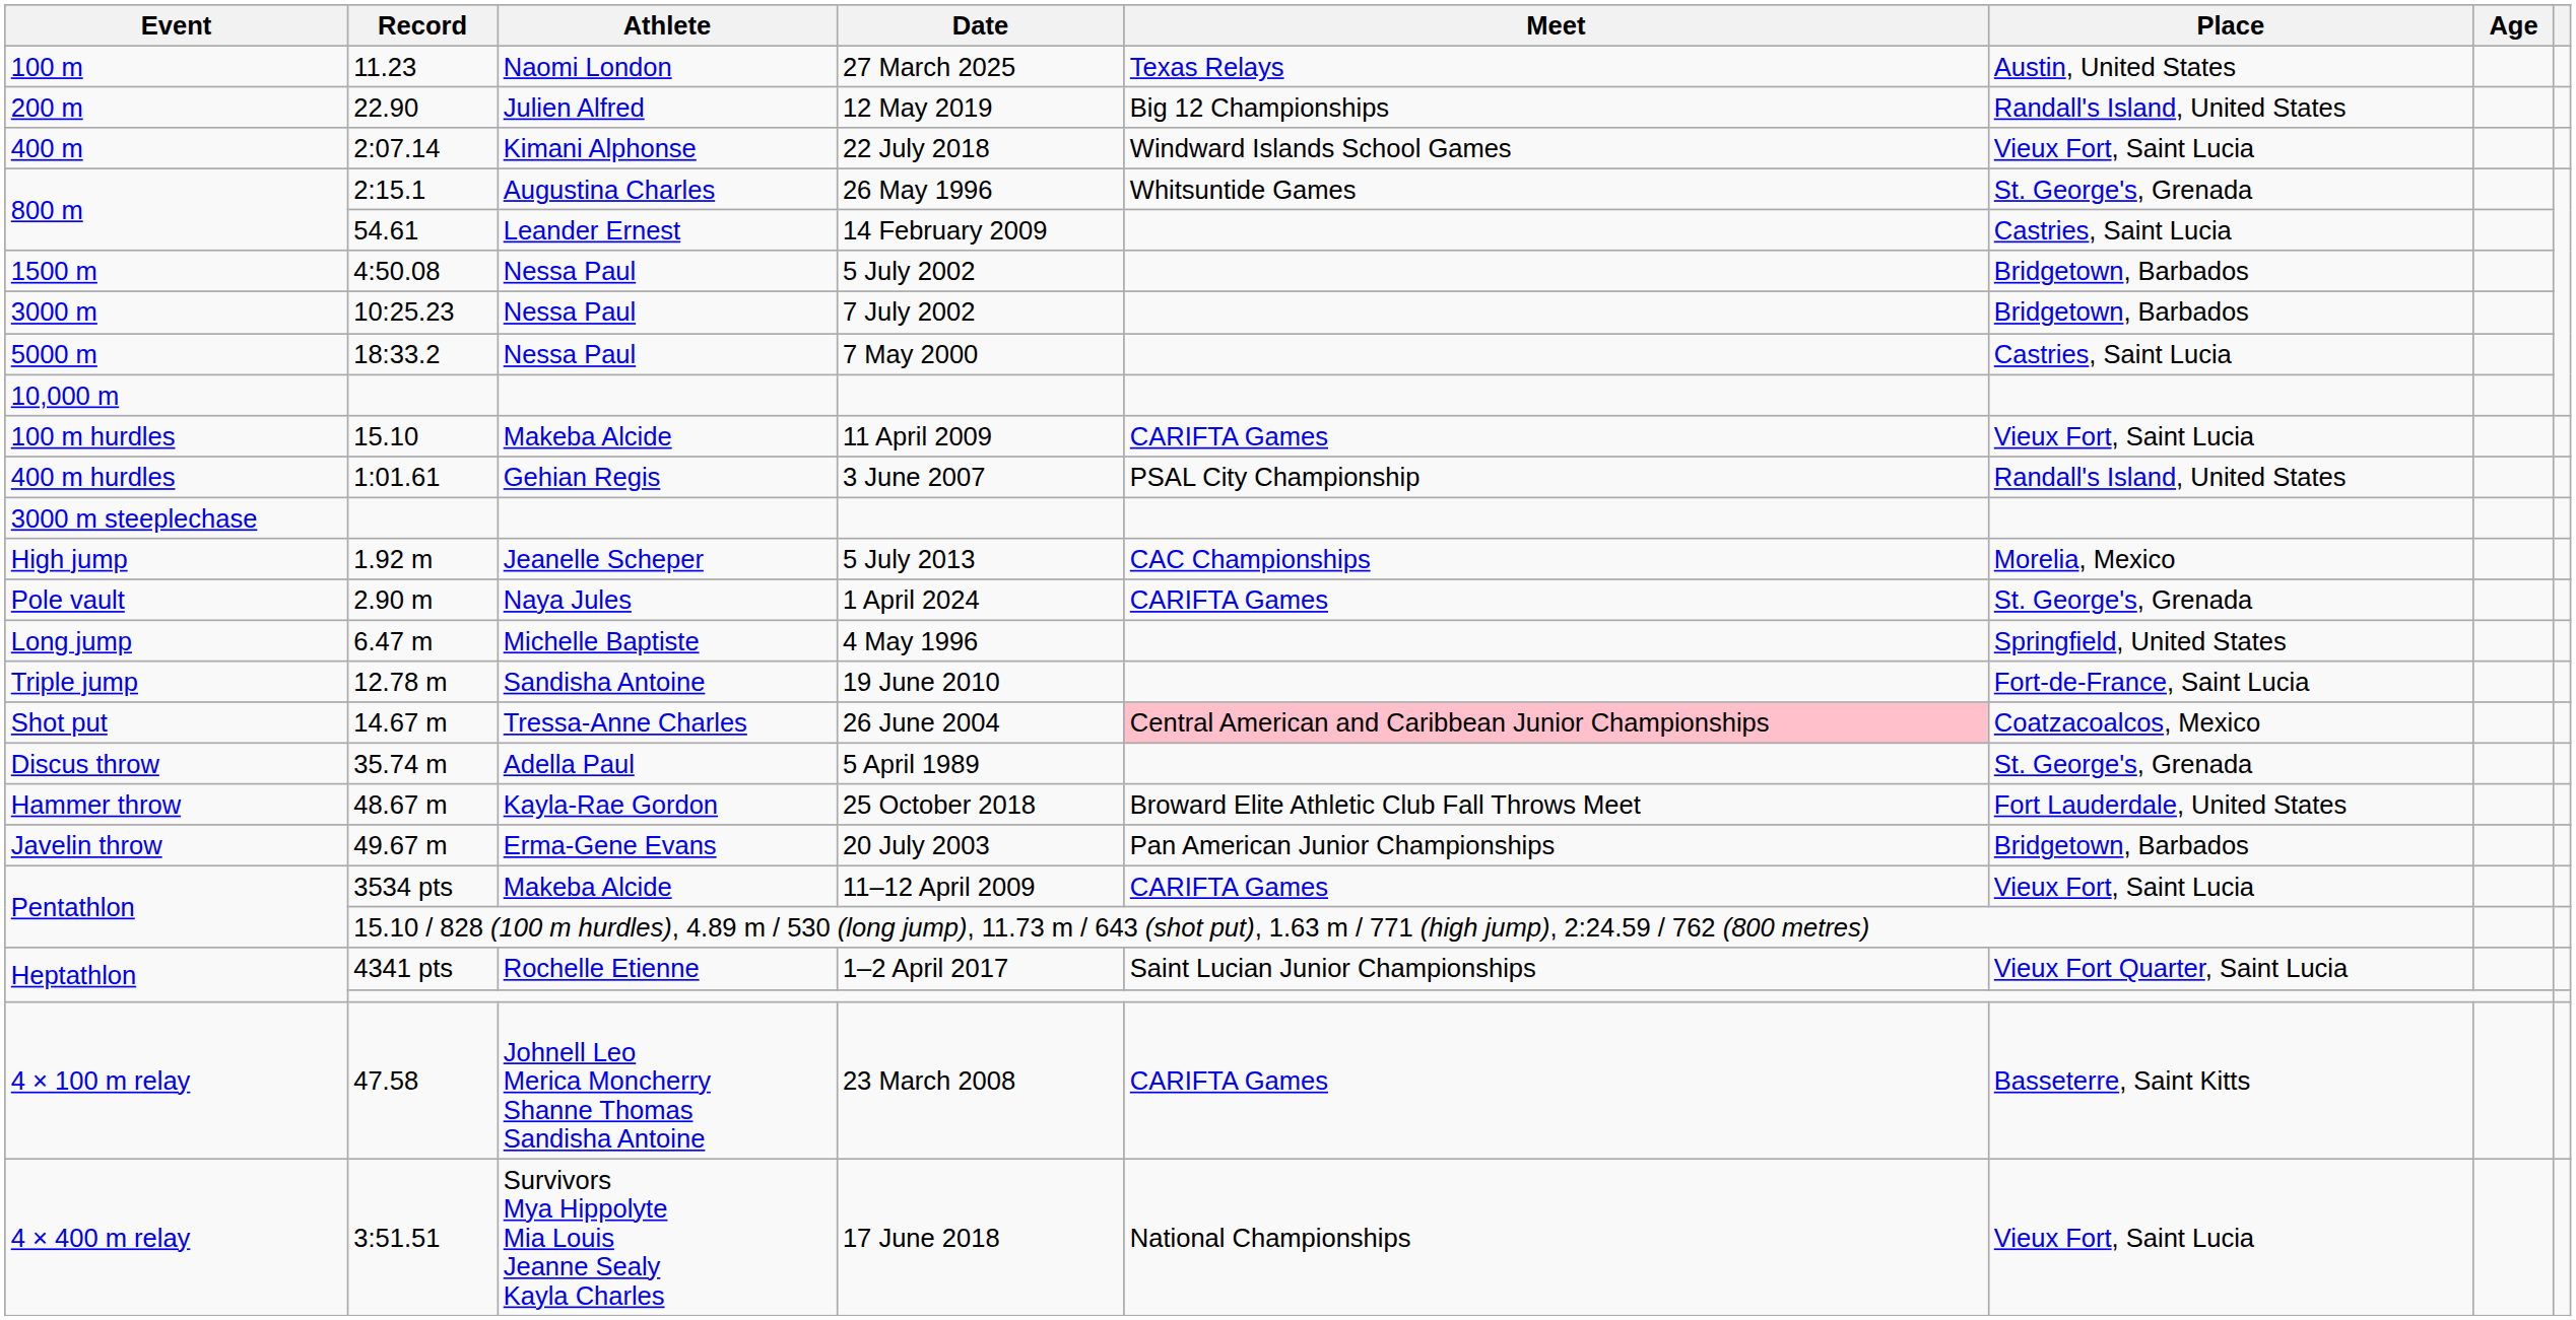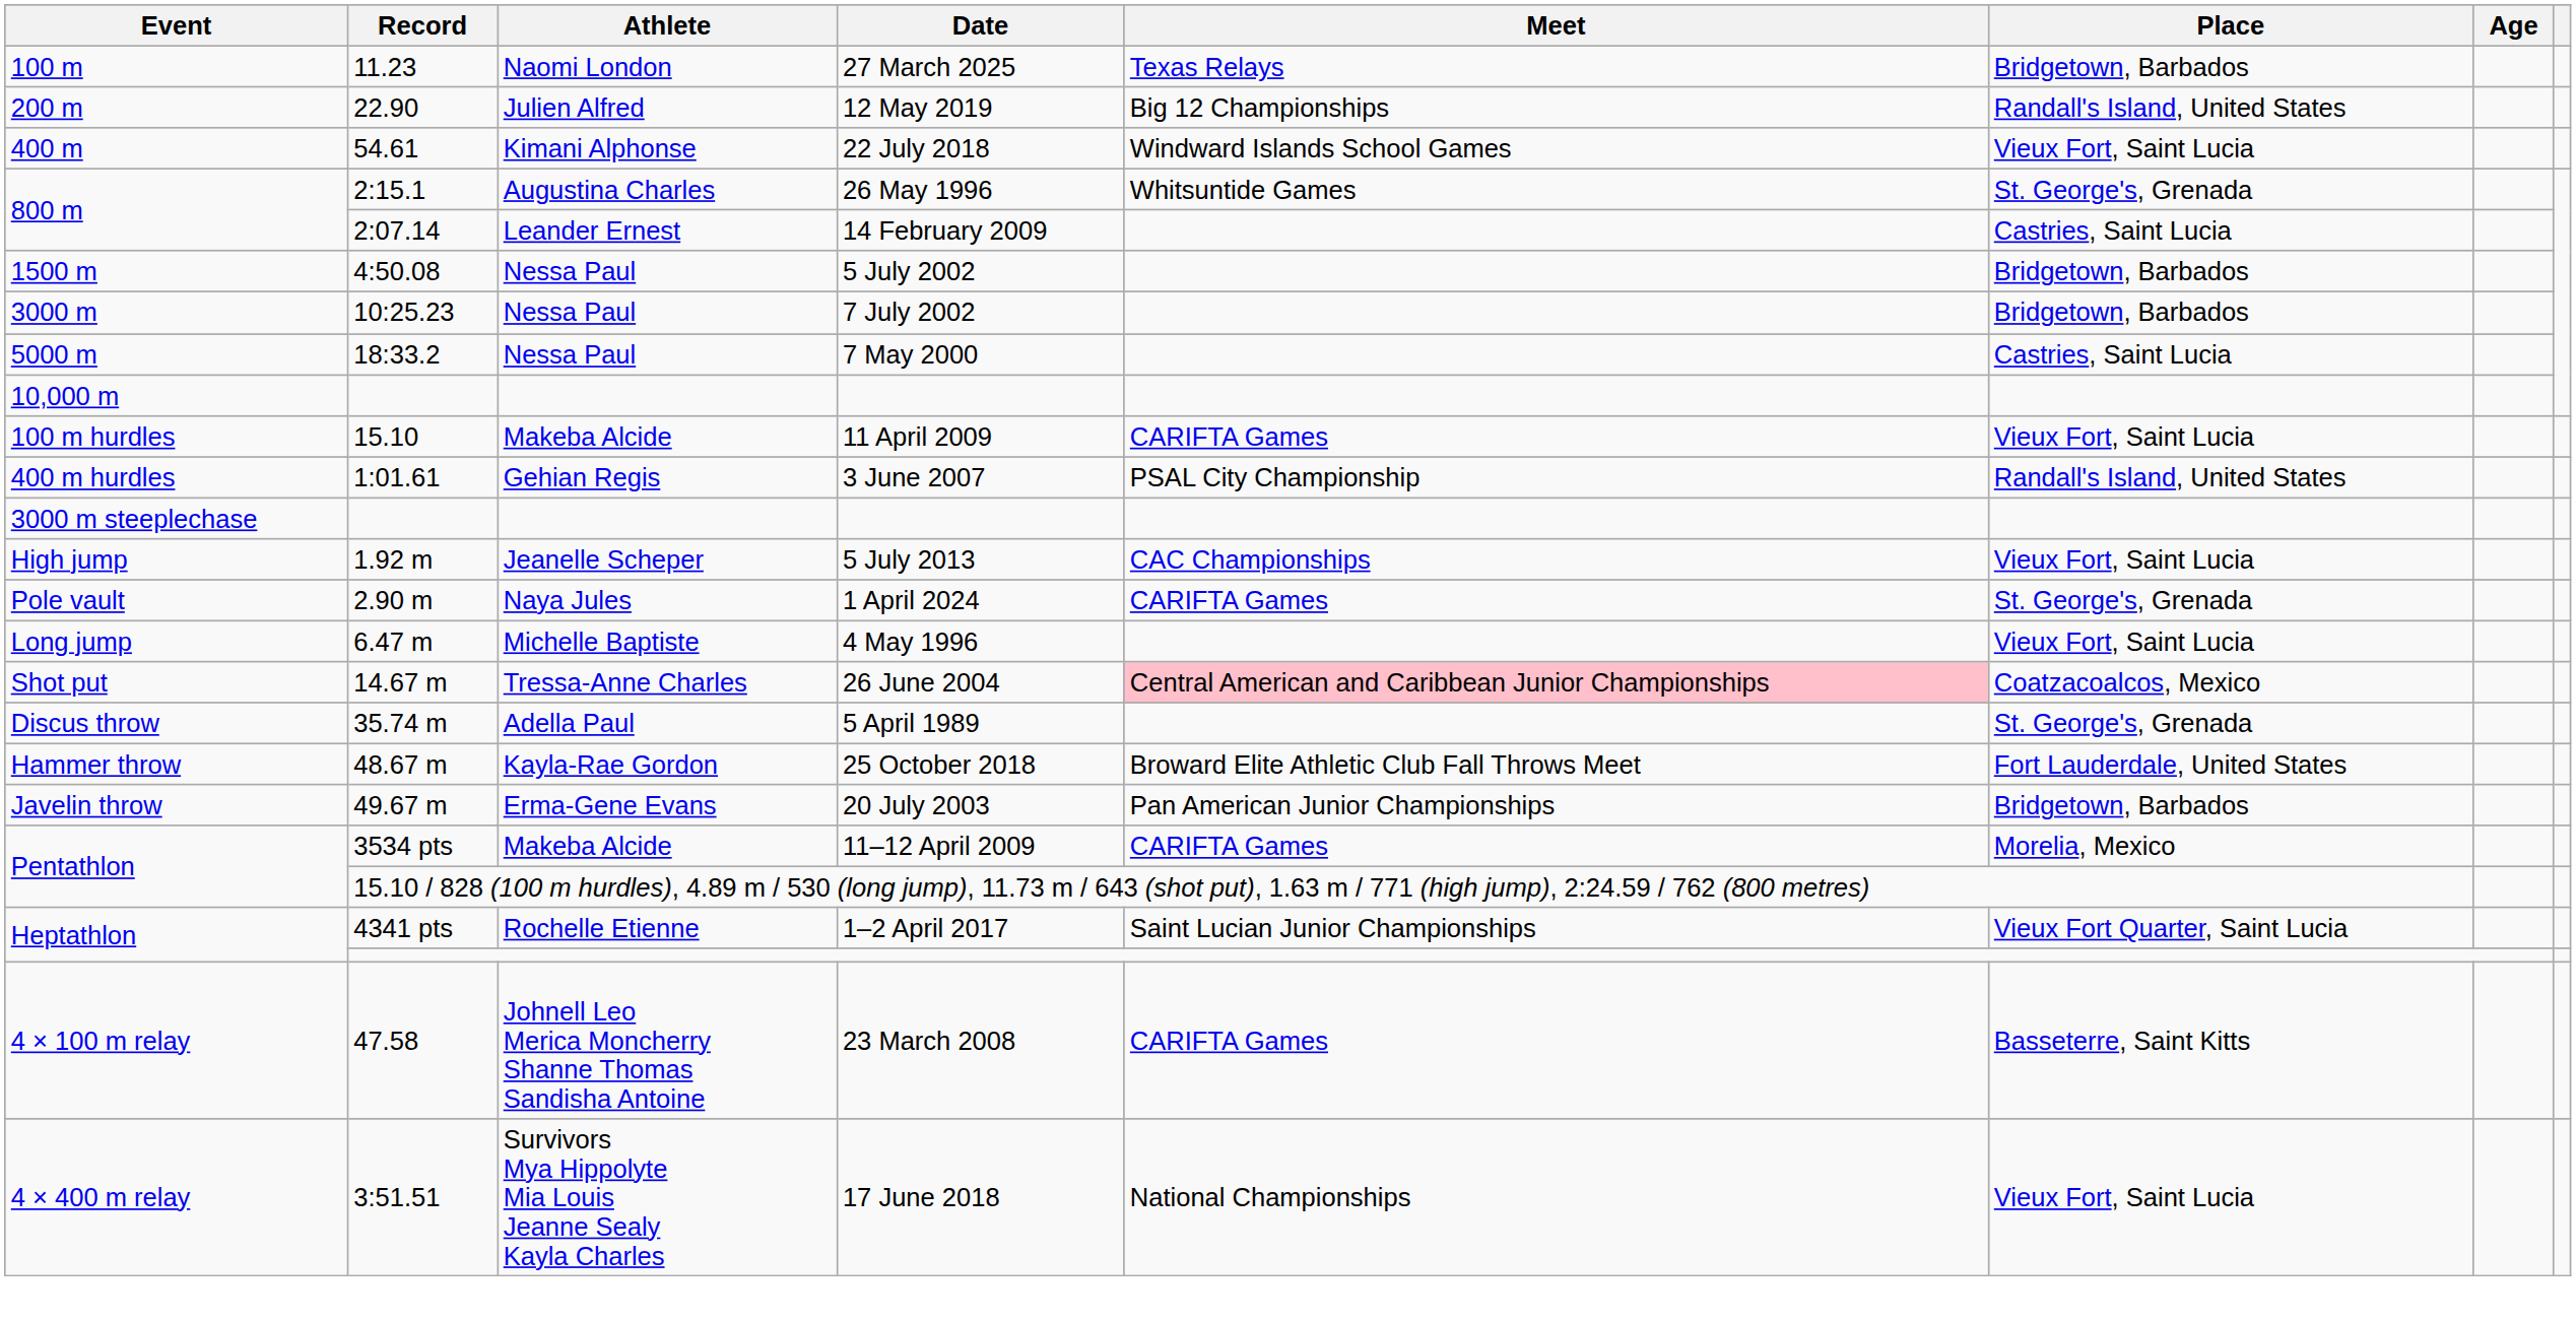 <table class="wikitable" style="font-size:95%; width: 95%;">
 <tr>
 <th>Event</th>
 <th>Record</th>
 <th>Athlete</th>
 <th>Date</th>
 <th>Meet</th>
 <th>Place</th>
 <th>Age</th>
 <th></th>
 </tr>
 <tr>
 <td><a href='#'>100 m</a></td>
 <td>11.23 </td>
 <td><a href='#'>Naomi London</a></td>
 <td>27 March 2025</td>
 <td><a href='#'>Texas Relays</a></td>
-<td><a href='#'>Austin</a>, United States</td>
+<td><a href='#'>Bridgetown</a>, Barbados</td>
 <td></td>
 <td></td>
 </tr>
 <tr>
 <td><a href='#'>200 m</a></td>
 <td>22.90 </td>
 <td><a href='#'>Julien Alfred</a></td>
 <td>12 May 2019</td>
 <td>Big 12 Championships</td>
 <td><a href='#'>Randall's Island</a>, United States</td>
 <td></td>
 <td></td>
 </tr>
 <tr>
 <td><a href='#'>400 m</a></td>
-<td>2:07.14  </td>
+<td>54.61</td>
 <td><a href='#'>Kimani Alphonse</a></td>
 <td>22 July 2018</td>
 <td>Windward Islands School Games</td>
 <td><a href='#'>Vieux Fort</a>, Saint Lucia</td>
 <td></td>
 <td></td>
 </tr>
 <tr>
 <td rowspan=2><a href='#'>800 m</a></td>
 <td>2:15.1 </td>
 <td><a href='#'>Augustina Charles</a></td>
 <td>26 May 1996</td>
 <td>Whitsuntide Games</td>
 <td><a href='#'>St. George's</a>, Grenada</td>
 <td></td>
 </tr>
 <tr>
-<td>54.61</td>
+<td>2:07.14  </td>
 <td><a href='#'>Leander Ernest</a></td>
 <td>14 February 2009</td>
 <td></td>
 <td><a href='#'>Castries</a>, Saint Lucia</td>
 <td></td>
 </tr>
 <tr>
 <td><a href='#'>1500 m</a></td>
 <td>4:50.08</td>
 <td><a href='#'>Nessa Paul</a></td>
 <td>5 July 2002</td>
 <td></td>
 <td><a href='#'>Bridgetown</a>, Barbados</td>
 <td></td>
 </tr>
 <tr>
 <td><a href='#'>3000 m</a></td>
 <td>10:25.23</td>
 <td><a href='#'>Nessa Paul</a></td>
 <td>7 July 2002</td>
 <td></td>
 <td><a href='#'>Bridgetown</a>, Barbados</td>
 <td></td>
 </tr>
 <tr>
 <td><a href='#'>5000 m</a></td>
 <td>18:33.2</td>
 <td><a href='#'>Nessa Paul</a></td>
 <td>7 May 2000</td>
 <td></td>
 <td><a href='#'>Castries</a>, Saint Lucia</td>
 <td></td>
 </tr>
 <tr>
 <td><a href='#'>10,000 m</a></td>
 <td></td>
 <td></td>
 <td></td>
 <td></td>
 <td></td>
 <td></td>
 </tr>
 <tr>
 <td><a href='#'>100 m hurdles</a></td>
 <td>15.10  </td>
 <td><a href='#'>Makeba Alcide</a></td>
 <td>11 April 2009</td>
 <td><a href='#'>CARIFTA Games</a></td>
 <td><a href='#'>Vieux Fort</a>, Saint Lucia</td>
 <td></td>
 <td></td>
 </tr>
 <tr>
 <td><a href='#'>400 m hurdles</a></td>
 <td>1:01.61</td>
 <td><a href='#'>Gehian Regis</a></td>
 <td>3 June 2007</td>
 <td>PSAL City Championship</td>
 <td><a href='#'>Randall's Island</a>, United States</td>
 <td></td>
 <td></td>
 </tr>
 <tr>
 <td><a href='#'>3000 m steeplechase</a></td>
 <td></td>
 <td></td>
 <td></td>
 <td></td>
 <td></td>
 <td></td>
 <td></td>
 </tr>
 <tr>
 <td><a href='#'>High jump</a></td>
 <td>1.92 m </td>
 <td><a href='#'>Jeanelle Scheper</a></td>
 <td>5 July 2013</td>
 <td><a href='#'>CAC Championships</a></td>
-<td><a href='#'>Morelia</a>, Mexico</td>
+<td><a href='#'>Vieux Fort</a>, Saint Lucia</td>
 <td></td>
 <td></td>
 </tr>
 <tr>
 <td><a href='#'>Pole vault</a></td>
 <td>2.90 m</td>
 <td><a href='#'>Naya Jules</a></td>
 <td>1 April 2024</td>
 <td><a href='#'>CARIFTA Games</a></td>
 <td><a href='#'>St. George's</a>, Grenada</td>
 <td></td>
 <td></td>
 </tr>
 <tr>
 <td><a href='#'>Long jump</a></td>
 <td>6.47 m </td>
 <td><a href='#'>Michelle Baptiste</a></td>
 <td>4 May 1996</td>
 <td></td>
-<td><a href='#'>Springfield</a>, United States</td>
-<td></td>
-<td></td>
-</tr>
-<tr>
-<td><a href='#'>Triple jump</a></td>
-<td>12.78 m </td>
-<td><a href='#'>Sandisha Antoine</a></td>
-<td>19 June 2010</td>
-<td></td>
-<td><a href='#'>Fort-de-France</a>, Saint Lucia</td>
+<td><a href='#'>Vieux Fort</a>, Saint Lucia</td>
 <td></td>
 <td></td>
 </tr>
 <tr>
 <td><a href='#'>Shot put</a></td>
 <td>14.67 m</td>
 <td><a href='#'>Tressa-Anne Charles</a></td>
 <td>26 June 2004</td>
 <td style="background: pink;">Central American and Caribbean Junior Championships</td>
 <td><a href='#'>Coatzacoalcos</a>, Mexico</td>
 <td></td>
 <td></td>
 </tr>
 <tr>
 <td><a href='#'>Discus throw</a></td>
 <td>35.74 m</td>
 <td><a href='#'>Adella Paul</a></td>
 <td>5 April 1989</td>
 <td></td>
 <td><a href='#'>St. George's</a>, Grenada</td>
 <td></td>
 <td></td>
 </tr>
 <tr>
 <td><a href='#'>Hammer throw</a></td>
 <td>48.67 m</td>
 <td><a href='#'>Kayla-Rae Gordon</a></td>
 <td>25 October 2018</td>
 <td>Broward Elite Athletic Club Fall Throws Meet</td>
 <td><a href='#'>Fort Lauderdale</a>, United States</td>
 <td></td>
 <td></td>
 </tr>
 <tr>
 <td><a href='#'>Javelin throw</a></td>
 <td>49.67 m</td>
 <td><a href='#'>Erma-Gene Evans</a></td>
 <td>20 July 2003</td>
 <td>Pan American Junior Championships</td>
 <td><a href='#'>Bridgetown</a>, Barbados</td>
 <td></td>
 <td></td>
 </tr>
 <tr>
 <td rowspan=2><a href='#'>Pentathlon</a></td>
 <td>3534 pts</td>
 <td><a href='#'>Makeba Alcide</a></td>
 <td>11–12 April 2009</td>
 <td><a href='#'>CARIFTA Games</a></td>
-<td><a href='#'>Vieux Fort</a>, Saint Lucia</td>
+<td><a href='#'>Morelia</a>, Mexico</td>
 <td></td>
 <td></td>
 </tr>
 <tr>
 <td colspan=5>15.10  / 828 <em>(100 m hurdles)</em>, 4.89 m  / 530 <em>(long jump)</em>, 11.73 m / 643 <em>(shot put)</em>, 1.63 m / 771 <em>(high jump)</em>, 2:24.59 / 762 <em>(800 metres)</em></td>
 <td></td>
 </tr>
 <tr>
 <td rowspan=2><a href='#'>Heptathlon</a></td>
 <td>4341 pts</td>
 <td><a href='#'>Rochelle Etienne</a></td>
 <td>1–2 April 2017</td>
 <td>Saint Lucian Junior Championships</td>
 <td><a href='#'>Vieux Fort Quarter</a>, Saint Lucia</td>
 <td></td>
 <td></td>
 </tr>
 <tr>
 <td colspan=6></td>
 <td></td>
 </tr>
 <tr>
 <td><a href='#'>4 × 100 m relay</a></td>
 <td>47.58</td>
 <td><br><a href='#'>Johnell Leo</a><br><a href='#'>Merica Moncherry</a><br><a href='#'>Shanne Thomas</a><br><a href='#'>Sandisha Antoine</a></td>
 <td>23 March 2008</td>
 <td><a href='#'>CARIFTA Games</a></td>
 <td><a href='#'>Basseterre</a>, Saint Kitts</td>
 <td></td>
 <td></td>
 </tr>
 <tr>
 <td><a href='#'>4 × 400 m relay</a></td>
 <td>3:51.51</td>
 <td>Survivors<br><a href='#'>Mya Hippolyte</a><br><a href='#'>Mia Louis</a><br><a href='#'>Jeanne Sealy</a><br><a href='#'>Kayla Charles</a></td>
 <td>17 June 2018</td>
 <td>National Championships</td>
 <td><a href='#'>Vieux Fort</a>, Saint Lucia</td>
 <td></td>
 <td></td>
 </tr>
 </table>
